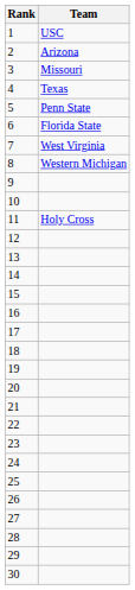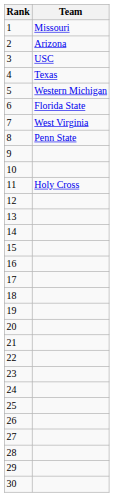 <table class=wikitable>
 <tr>
 <th>Rank</th>
 <th>Team</th>
 </tr>
 <tr>
 <td>1</td>
-<td><a href='#'>USC</a></td>
+<td><a href='#'>Missouri</a></td>
 </tr>
 <tr>
 <td>2</td>
 <td><a href='#'>Arizona</a></td>
 </tr>
 <tr>
 <td>3</td>
-<td><a href='#'>Missouri</a></td>
+<td><a href='#'>USC</a></td>
 </tr>
 <tr>
 <td>4</td>
 <td><a href='#'>Texas</a></td>
 </tr>
 <tr>
 <td>5</td>
-<td><a href='#'>Penn State</a></td>
+<td><a href='#'>Western Michigan</a></td>
 </tr>
 <tr>
 <td>6</td>
 <td><a href='#'>Florida State</a></td>
 </tr>
 <tr>
 <td>7</td>
 <td><a href='#'>West Virginia</a></td>
 </tr>
 <tr>
 <td>8</td>
-<td><a href='#'>Western Michigan</a></td>
+<td><a href='#'>Penn State</a></td>
 </tr>
 <tr>
 <td>9</td>
 <td></td>
 </tr>
 <tr>
 <td>10</td>
 <td></td>
 </tr>
 <tr>
 <td>11</td>
 <td><a href='#'>Holy Cross</a></td>
 </tr>
 <tr>
 <td>12</td>
 <td></td>
 </tr>
 <tr>
 <td>13</td>
 <td></td>
 </tr>
 <tr>
 <td>14</td>
 <td></td>
 </tr>
 <tr>
 <td>15</td>
 <td></td>
 </tr>
 <tr>
 <td>16</td>
 <td></td>
 </tr>
 <tr>
 <td>17</td>
 <td></td>
 </tr>
 <tr>
 <td>18</td>
 <td></td>
 </tr>
 <tr>
 <td>19</td>
 <td></td>
 </tr>
 <tr>
 <td>20</td>
 <td></td>
 </tr>
 <tr>
 <td>21</td>
 <td></td>
 </tr>
 <tr>
 <td>22</td>
 <td></td>
 </tr>
 <tr>
 <td>23</td>
 <td></td>
 </tr>
 <tr>
 <td>24</td>
 <td></td>
 </tr>
 <tr>
 <td>25</td>
 <td></td>
 </tr>
 <tr>
 <td>26</td>
 <td></td>
 </tr>
 <tr>
 <td>27</td>
 <td></td>
 </tr>
 <tr>
 <td>28</td>
 <td></td>
 </tr>
 <tr>
 <td>29</td>
 <td></td>
 </tr>
 <tr>
 <td>30</td>
 <td></td>
 </tr>
 </table>
